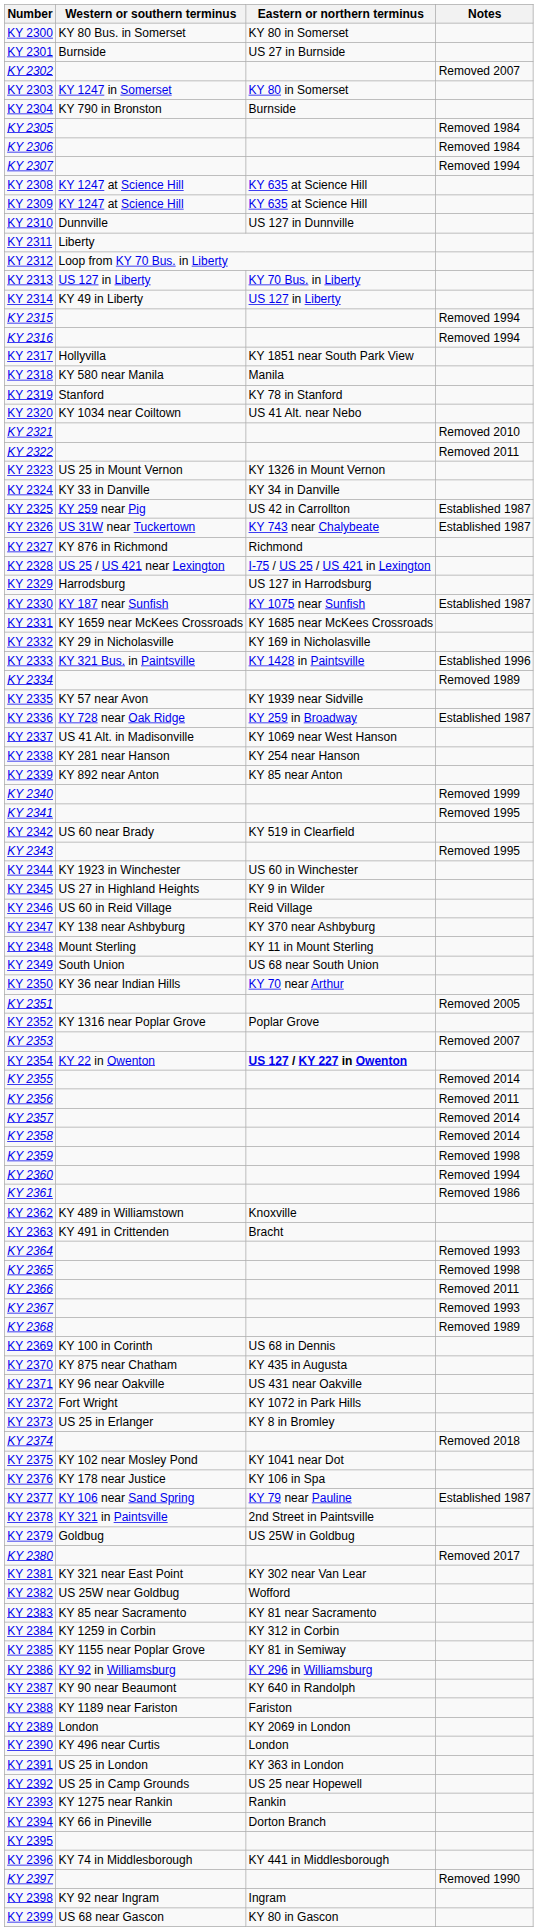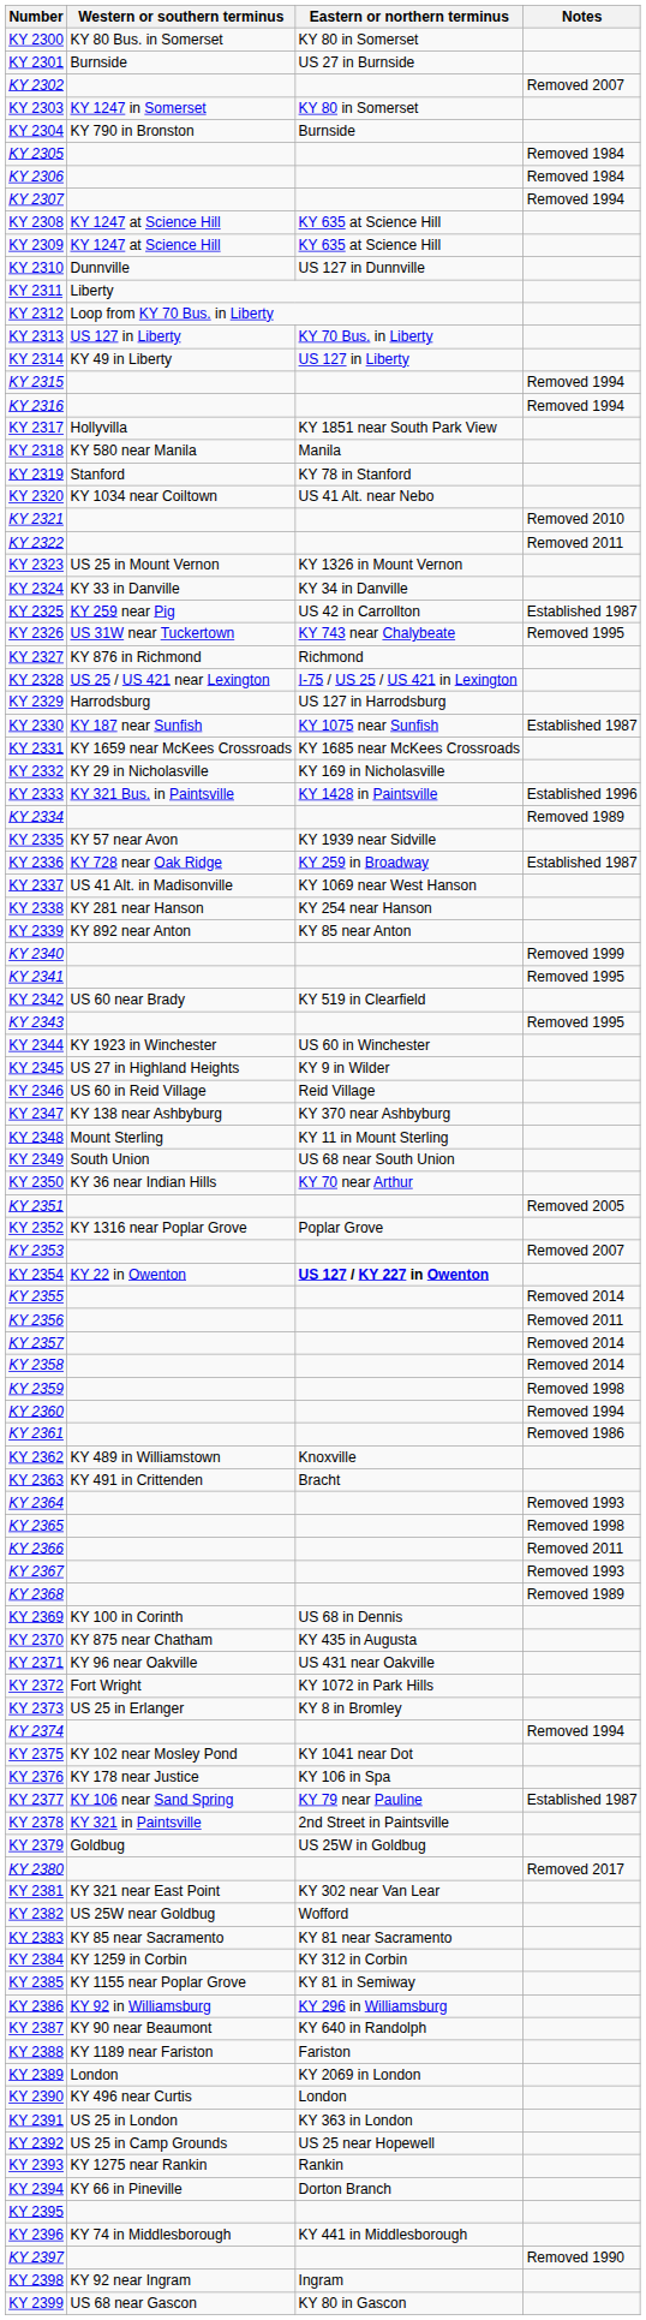 <table class="wikitable sortable mw-collapsible">
 <tr>
 <th>Number</th>
 <th>Western or southern terminus</th>
 <th>Eastern or northern terminus</th>
 <th>Notes</th>
 </tr>
 <tr>
 <td> <a href='#'>KY 2300</a></td>
 <td>KY 80 Bus. in Somerset</td>
 <td>KY 80 in Somerset</td>
 <td></td>
 </tr>
 <tr>
 <td> <a href='#'>KY 2301</a></td>
 <td>Burnside</td>
 <td>US 27 in Burnside</td>
 <td></td>
 </tr>
 <tr>
 <td><em> <a href='#'>KY 2302</a></em></td>
 <td></td>
 <td></td>
 <td>Removed 2007</td>
 </tr>
 <tr>
 <td> <a href='#'>KY 2303</a></td>
 <td><a href='#'>KY 1247</a> in <a href='#'>Somerset</a></td>
 <td><a href='#'>KY 80</a> in Somerset</td>
 <td></td>
 </tr>
 <tr>
 <td> <a href='#'>KY 2304</a></td>
 <td>KY 790 in Bronston</td>
 <td>Burnside</td>
 <td></td>
 </tr>
 <tr>
 <td><em> <a href='#'>KY 2305</a></em></td>
 <td></td>
 <td></td>
 <td>Removed 1984</td>
 </tr>
 <tr>
 <td><em> <a href='#'>KY 2306</a></em></td>
 <td></td>
 <td></td>
 <td>Removed 1984</td>
 </tr>
 <tr>
 <td><em> <a href='#'>KY 2307</a></em></td>
 <td></td>
 <td></td>
 <td>Removed 1994</td>
 </tr>
 <tr>
 <td> <a href='#'>KY 2308</a></td>
 <td><a href='#'>KY 1247</a> at <a href='#'>Science Hill</a></td>
 <td><a href='#'>KY 635</a> at Science Hill</td>
 <td></td>
 </tr>
 <tr>
 <td> <a href='#'>KY 2309</a></td>
 <td><a href='#'>KY 1247</a> at <a href='#'>Science Hill</a></td>
 <td><a href='#'>KY 635</a> at Science Hill</td>
 <td></td>
 </tr>
 <tr>
 <td> <a href='#'>KY 2310</a></td>
 <td>Dunnville</td>
 <td>US 127 in Dunnville</td>
 <td></td>
 </tr>
 <tr>
 <td> <a href='#'>KY 2311</a></td>
 <td colspan="2">Liberty</td>
 <td></td>
 </tr>
 <tr>
 <td> <a href='#'>KY 2312</a></td>
 <td colspan="2">Loop from <a href='#'>KY 70 Bus.</a> in <a href='#'>Liberty</a></td>
 <td></td>
 </tr>
 <tr>
 <td> <a href='#'>KY 2313</a></td>
 <td><a href='#'>US 127</a> in <a href='#'>Liberty</a></td>
 <td><a href='#'>KY 70 Bus.</a> in <a href='#'>Liberty</a></td>
 <td></td>
 </tr>
 <tr>
 <td> <a href='#'>KY 2314</a></td>
 <td>KY 49 in Liberty</td>
 <td><a href='#'>US 127</a> in <a href='#'>Liberty</a></td>
 <td></td>
 </tr>
 <tr>
 <td><em> <a href='#'>KY 2315</a></em></td>
 <td></td>
 <td></td>
 <td>Removed 1994</td>
 </tr>
 <tr>
 <td><em> <a href='#'>KY 2316</a></em></td>
 <td></td>
 <td></td>
 <td>Removed 1994</td>
 </tr>
 <tr>
 <td> <a href='#'>KY 2317</a></td>
 <td>Hollyvilla</td>
 <td>KY 1851 near South Park View</td>
 <td></td>
 </tr>
 <tr>
 <td> <a href='#'>KY 2318</a></td>
 <td>KY 580 near Manila</td>
 <td>Manila</td>
 <td></td>
 </tr>
 <tr>
 <td> <a href='#'>KY 2319</a></td>
 <td>Stanford</td>
 <td>KY 78 in Stanford</td>
 <td></td>
 </tr>
 <tr>
 <td> <a href='#'>KY 2320</a></td>
 <td>KY 1034 near Coiltown</td>
 <td>US 41 Alt. near Nebo</td>
 <td></td>
 </tr>
 <tr>
 <td><em> <a href='#'>KY 2321</a></em></td>
 <td></td>
 <td></td>
 <td>Removed 2010</td>
 </tr>
 <tr>
 <td><em> <a href='#'>KY 2322</a></em></td>
 <td></td>
 <td></td>
 <td>Removed 2011</td>
 </tr>
 <tr>
 <td> <a href='#'>KY 2323</a></td>
 <td>US 25 in Mount Vernon</td>
 <td>KY 1326 in Mount Vernon</td>
 <td></td>
 </tr>
 <tr>
 <td> <a href='#'>KY 2324</a></td>
 <td>KY 33 in Danville</td>
 <td>KY 34 in Danville</td>
 <td></td>
 </tr>
 <tr>
 <td> <a href='#'>KY 2325</a></td>
 <td><a href='#'>KY 259</a> near <a href='#'>Pig</a></td>
 <td>US 42 in Carrollton</td>
 <td>Established 1987</td>
 </tr>
 <tr>
 <td> <a href='#'>KY 2326</a></td>
 <td><a href='#'>US 31W</a> near <a href='#'>Tuckertown</a></td>
 <td><a href='#'>KY 743</a> near <a href='#'>Chalybeate</a></td>
-<td>Established 1987</td>
+<td>Removed 1995</td>
 </tr>
 <tr>
 <td> <a href='#'>KY 2327</a></td>
 <td>KY 876 in Richmond</td>
 <td>Richmond</td>
 <td></td>
 </tr>
 <tr>
 <td> <a href='#'>KY 2328</a></td>
 <td><a href='#'>US 25</a> / <a href='#'>US 421</a> near <a href='#'>Lexington</a></td>
 <td><a href='#'>I-75</a> / <a href='#'>US 25</a> / <a href='#'>US 421</a> in <a href='#'>Lexington</a></td>
 <td></td>
 </tr>
 <tr>
 <td> <a href='#'>KY 2329</a></td>
 <td>Harrodsburg</td>
 <td>US 127 in Harrodsburg</td>
 <td></td>
 </tr>
 <tr>
 <td> <a href='#'>KY 2330</a></td>
 <td><a href='#'>KY 187</a> near <a href='#'>Sunfish</a></td>
 <td><a href='#'>KY 1075</a> near <a href='#'>Sunfish</a></td>
 <td>Established 1987</td>
 </tr>
 <tr>
 <td> <a href='#'>KY 2331</a></td>
 <td>KY 1659 near McKees Crossroads</td>
 <td>KY 1685 near McKees Crossroads</td>
 <td></td>
 </tr>
 <tr>
 <td> <a href='#'>KY 2332</a></td>
 <td>KY 29 in Nicholasville</td>
 <td>KY 169 in Nicholasville</td>
 <td></td>
 </tr>
 <tr>
 <td> <a href='#'>KY 2333</a></td>
 <td><a href='#'>KY 321 Bus.</a> in <a href='#'>Paintsville</a></td>
 <td><a href='#'>KY 1428</a> in <a href='#'>Paintsville</a></td>
 <td>Established 1996</td>
 </tr>
 <tr>
 <td><em> <a href='#'>KY 2334</a></em></td>
 <td></td>
 <td></td>
 <td>Removed 1989</td>
 </tr>
 <tr>
 <td> <a href='#'>KY 2335</a></td>
 <td>KY 57 near Avon</td>
 <td>KY 1939 near Sidville</td>
 <td></td>
 </tr>
 <tr>
 <td> <a href='#'>KY 2336</a></td>
 <td><a href='#'>KY 728</a> near <a href='#'>Oak Ridge</a></td>
 <td><a href='#'>KY 259</a> in <a href='#'>Broadway</a></td>
 <td>Established 1987</td>
 </tr>
 <tr>
 <td> <a href='#'>KY 2337</a></td>
 <td>US 41 Alt. in Madisonville</td>
 <td>KY 1069 near West Hanson</td>
 <td></td>
 </tr>
 <tr>
 <td> <a href='#'>KY 2338</a></td>
 <td>KY 281 near Hanson</td>
 <td>KY 254 near Hanson</td>
 <td></td>
 </tr>
 <tr>
 <td> <a href='#'>KY 2339</a></td>
 <td>KY 892 near Anton</td>
 <td>KY 85 near Anton</td>
 <td></td>
 </tr>
 <tr>
 <td><em> <a href='#'>KY 2340</a></em></td>
 <td></td>
 <td></td>
 <td>Removed 1999</td>
 </tr>
 <tr>
 <td><em> <a href='#'>KY 2341</a></em></td>
 <td></td>
 <td></td>
 <td>Removed 1995</td>
 </tr>
 <tr>
 <td> <a href='#'>KY 2342</a></td>
 <td>US 60 near Brady</td>
 <td>KY 519 in Clearfield</td>
 <td></td>
 </tr>
 <tr>
 <td><em> <a href='#'>KY 2343</a></em></td>
 <td></td>
 <td></td>
 <td>Removed 1995</td>
 </tr>
 <tr>
 <td> <a href='#'>KY 2344</a></td>
 <td>KY 1923 in Winchester</td>
 <td>US 60 in Winchester</td>
 <td></td>
 </tr>
 <tr>
 <td> <a href='#'>KY 2345</a></td>
 <td>US 27 in Highland Heights</td>
 <td>KY 9 in Wilder</td>
 <td></td>
 </tr>
 <tr>
 <td> <a href='#'>KY 2346</a></td>
 <td>US 60 in Reid Village</td>
 <td>Reid Village</td>
 <td></td>
 </tr>
 <tr>
 <td> <a href='#'>KY 2347</a></td>
 <td>KY 138 near Ashbyburg</td>
 <td>KY 370 near Ashbyburg</td>
 <td></td>
 </tr>
 <tr>
 <td> <a href='#'>KY 2348</a></td>
 <td>Mount Sterling</td>
 <td>KY 11 in Mount Sterling</td>
 <td></td>
 </tr>
 <tr>
 <td> <a href='#'>KY 2349</a></td>
 <td>South Union</td>
 <td>US 68 near South Union</td>
 <td></td>
 </tr>
 <tr>
 <td> <a href='#'>KY 2350</a></td>
 <td>KY 36 near Indian Hills</td>
 <td><a href='#'>KY 70</a> near <a href='#'>Arthur</a></td>
 <td></td>
 </tr>
 <tr>
 <td><em> <a href='#'>KY 2351</a></em></td>
 <td></td>
 <td></td>
 <td>Removed 2005</td>
 </tr>
 <tr>
 <td> <a href='#'>KY 2352</a></td>
 <td>KY 1316 near Poplar Grove</td>
 <td>Poplar Grove</td>
 <td></td>
 </tr>
 <tr>
 <td><em> <a href='#'>KY 2353</a></em></td>
 <td></td>
 <td></td>
 <td>Removed 2007</td>
 </tr>
 <tr>
 <td> <a href='#'>KY 2354</a></td>
 <td><a href='#'>KY 22</a> in <a href='#'>Owenton</a></td>
 <td><strong><a href='#'>US 127</a> / <a href='#'>KY 227</a> in <a href='#'>Owenton</a></strong></td>
 <td></td>
 </tr>
 <tr>
 <td><em> <a href='#'>KY 2355</a></em></td>
 <td></td>
 <td></td>
 <td>Removed 2014</td>
 </tr>
 <tr>
 <td><em> <a href='#'>KY 2356</a></em></td>
 <td></td>
 <td></td>
 <td>Removed 2011</td>
 </tr>
 <tr>
 <td><em> <a href='#'>KY 2357</a></em></td>
 <td></td>
 <td></td>
 <td>Removed 2014</td>
 </tr>
 <tr>
 <td><em> <a href='#'>KY 2358</a></em></td>
 <td></td>
 <td></td>
 <td>Removed 2014</td>
 </tr>
 <tr>
 <td><em> <a href='#'>KY 2359</a></em></td>
 <td></td>
 <td></td>
 <td>Removed 1998</td>
 </tr>
 <tr>
 <td><em> <a href='#'>KY 2360</a></em></td>
 <td></td>
 <td></td>
 <td>Removed 1994</td>
 </tr>
 <tr>
 <td><em> <a href='#'>KY 2361</a></em></td>
 <td></td>
 <td></td>
 <td>Removed 1986</td>
 </tr>
 <tr>
 <td> <a href='#'>KY 2362</a></td>
 <td>KY 489 in Williamstown</td>
 <td>Knoxville</td>
 <td></td>
 </tr>
 <tr>
 <td> <a href='#'>KY 2363</a></td>
 <td>KY 491 in Crittenden</td>
 <td>Bracht</td>
 <td></td>
 </tr>
 <tr>
 <td><em> <a href='#'>KY 2364</a></em></td>
 <td></td>
 <td></td>
 <td>Removed 1993</td>
 </tr>
 <tr>
 <td><em> <a href='#'>KY 2365</a></em></td>
 <td></td>
 <td></td>
 <td>Removed 1998</td>
 </tr>
 <tr>
 <td><em> <a href='#'>KY 2366</a></em></td>
 <td></td>
 <td></td>
 <td>Removed 2011</td>
 </tr>
 <tr>
 <td><em> <a href='#'>KY 2367</a></em></td>
 <td></td>
 <td></td>
 <td>Removed 1993</td>
 </tr>
 <tr>
 <td><em> <a href='#'>KY 2368</a></em></td>
 <td></td>
 <td></td>
 <td>Removed 1989</td>
 </tr>
 <tr>
 <td> <a href='#'>KY 2369</a></td>
 <td>KY 100 in Corinth</td>
 <td>US 68 in Dennis</td>
 <td></td>
 </tr>
 <tr>
 <td> <a href='#'>KY 2370</a></td>
 <td>KY 875 near Chatham</td>
 <td>KY 435 in Augusta</td>
 <td></td>
 </tr>
 <tr>
 <td> <a href='#'>KY 2371</a></td>
 <td>KY 96 near Oakville</td>
 <td>US 431 near Oakville</td>
 <td></td>
 </tr>
 <tr>
 <td> <a href='#'>KY 2372</a></td>
 <td>Fort Wright</td>
 <td>KY 1072 in Park Hills</td>
 <td></td>
 </tr>
 <tr>
 <td> <a href='#'>KY 2373</a></td>
 <td>US 25 in Erlanger</td>
 <td>KY 8 in Bromley</td>
 <td></td>
 </tr>
 <tr>
 <td><em> <a href='#'>KY 2374</a></em></td>
 <td></td>
 <td></td>
-<td>Removed 2018</td>
+<td>Removed 1994</td>
 </tr>
 <tr>
 <td> <a href='#'>KY 2375</a></td>
 <td>KY 102 near Mosley Pond</td>
 <td>KY 1041 near Dot</td>
 <td></td>
 </tr>
 <tr>
 <td> <a href='#'>KY 2376</a></td>
 <td>KY 178 near Justice</td>
 <td>KY 106 in Spa</td>
 <td></td>
 </tr>
 <tr>
 <td> <a href='#'>KY 2377</a></td>
 <td><a href='#'>KY 106</a> near <a href='#'>Sand Spring</a></td>
 <td><a href='#'>KY 79</a> near <a href='#'>Pauline</a></td>
 <td>Established 1987</td>
 </tr>
 <tr>
 <td> <a href='#'>KY 2378</a></td>
 <td><a href='#'>KY 321</a> in <a href='#'>Paintsville</a></td>
 <td>2nd Street in Paintsville</td>
 <td></td>
 </tr>
 <tr>
 <td> <a href='#'>KY 2379</a></td>
 <td>Goldbug</td>
 <td>US 25W in Goldbug</td>
 <td></td>
 </tr>
 <tr>
 <td><em> <a href='#'>KY 2380</a></em></td>
 <td></td>
 <td></td>
 <td>Removed 2017</td>
 </tr>
 <tr>
 <td> <a href='#'>KY 2381</a></td>
 <td>KY 321 near East Point</td>
 <td>KY 302 near Van Lear</td>
 <td></td>
 </tr>
 <tr>
 <td> <a href='#'>KY 2382</a></td>
 <td>US 25W near Goldbug</td>
 <td>Wofford</td>
 <td></td>
 </tr>
 <tr>
 <td> <a href='#'>KY 2383</a></td>
 <td>KY 85 near Sacramento</td>
 <td>KY 81 near Sacramento</td>
 <td></td>
 </tr>
 <tr>
 <td> <a href='#'>KY 2384</a></td>
 <td>KY 1259 in Corbin</td>
 <td>KY 312 in Corbin</td>
 <td></td>
 </tr>
 <tr>
 <td> <a href='#'>KY 2385</a></td>
 <td>KY 1155 near Poplar Grove</td>
 <td>KY 81 in Semiway</td>
 <td></td>
 </tr>
 <tr>
 <td> <a href='#'>KY 2386</a></td>
 <td><a href='#'>KY 92</a> in <a href='#'>Williamsburg</a></td>
 <td><a href='#'>KY 296</a> in <a href='#'>Williamsburg</a></td>
 <td></td>
 </tr>
 <tr>
 <td> <a href='#'>KY 2387</a></td>
 <td>KY 90 near Beaumont</td>
 <td>KY 640 in Randolph</td>
 <td></td>
 </tr>
 <tr>
 <td> <a href='#'>KY 2388</a></td>
 <td>KY 1189 near Fariston</td>
 <td>Fariston</td>
 <td></td>
 </tr>
 <tr>
 <td> <a href='#'>KY 2389</a></td>
 <td>London</td>
 <td>KY 2069 in London</td>
 <td></td>
 </tr>
 <tr>
 <td> <a href='#'>KY 2390</a></td>
 <td>KY 496 near Curtis</td>
 <td>London</td>
 <td></td>
 </tr>
 <tr>
 <td> <a href='#'>KY 2391</a></td>
 <td>US 25 in London</td>
 <td>KY 363 in London</td>
 <td></td>
 </tr>
 <tr>
 <td> <a href='#'>KY 2392</a></td>
 <td>US 25 in Camp Grounds</td>
 <td>US 25 near Hopewell</td>
 <td></td>
 </tr>
 <tr>
 <td> <a href='#'>KY 2393</a></td>
 <td>KY 1275 near Rankin</td>
 <td>Rankin</td>
 <td></td>
 </tr>
 <tr>
 <td> <a href='#'>KY 2394</a></td>
 <td>KY 66 in Pineville</td>
 <td>Dorton Branch</td>
 <td></td>
 </tr>
 <tr>
 <td> <a href='#'>KY 2395</a></td>
 <td></td>
 <td></td>
 <td></td>
 </tr>
 <tr>
 <td> <a href='#'>KY 2396</a></td>
 <td>KY 74 in Middlesborough</td>
 <td>KY 441 in Middlesborough</td>
 <td></td>
 </tr>
 <tr>
 <td><em> <a href='#'>KY 2397</a></em></td>
 <td></td>
 <td></td>
 <td>Removed 1990</td>
 </tr>
 <tr>
 <td> <a href='#'>KY 2398</a></td>
 <td>KY 92 near Ingram</td>
 <td>Ingram</td>
 <td></td>
 </tr>
 <tr>
 <td> <a href='#'>KY 2399</a></td>
 <td>US 68 near Gascon</td>
 <td>KY 80 in Gascon</td>
 <td></td>
 </tr>
 </table>
